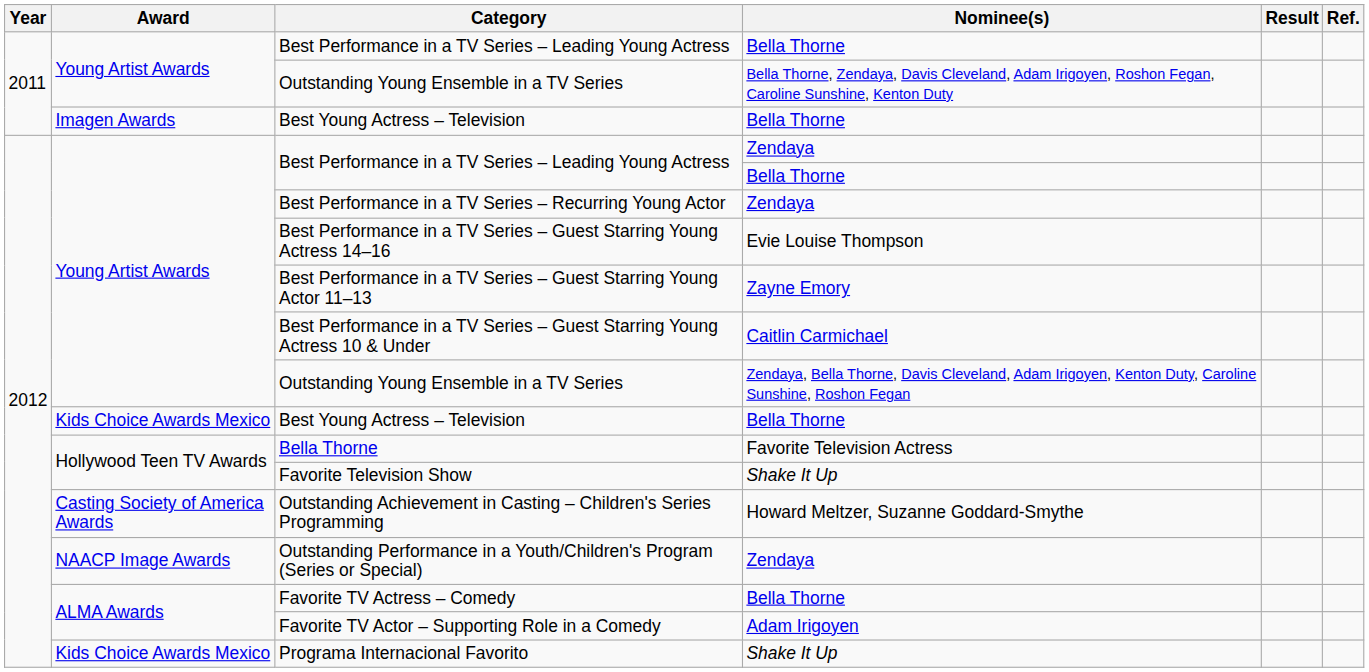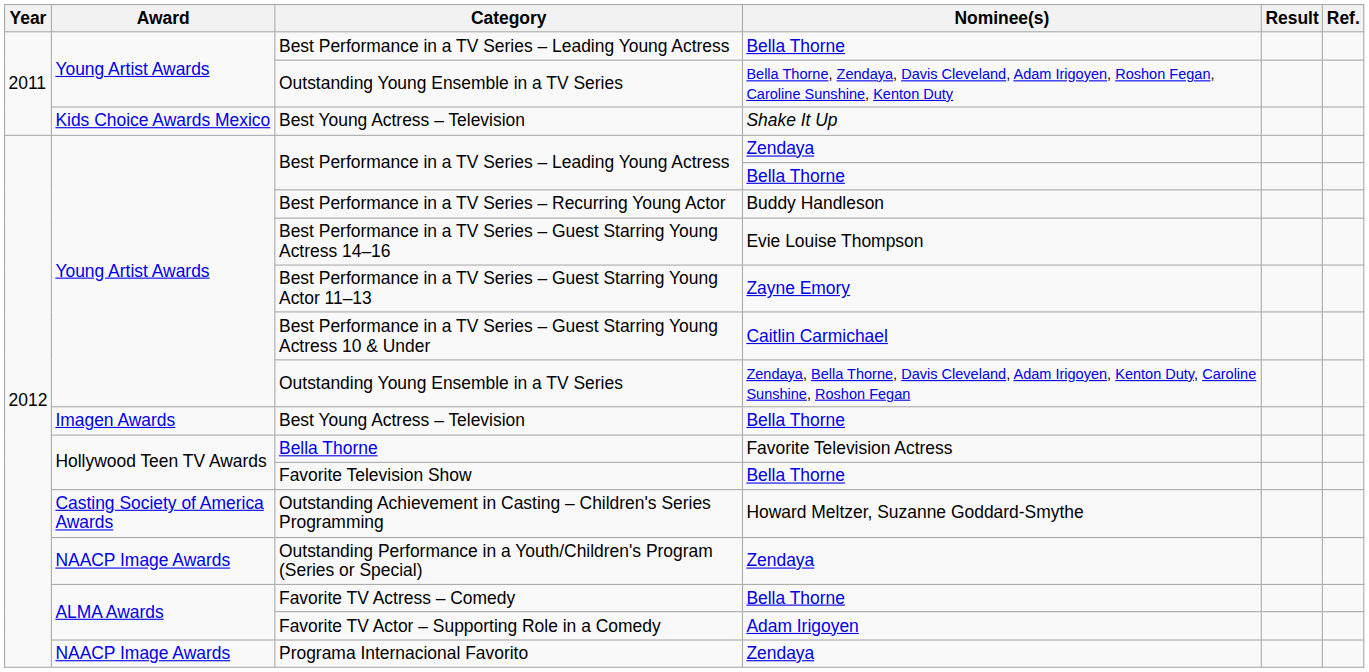 <table class="wikitable sortable">
 <tr>
 <th>Year</th>
 <th>Award</th>
 <th>Category</th>
 <th>Nominee(s)</th>
 <th>Result</th>
 <th class="unsortable">Ref.</th>
 </tr>
 <tr>
 <td rowspan=3>2011</td>
 <td rowspan=2><a href='#'>Young Artist Awards</a></td>
 <td>Best Performance in a TV Series – Leading Young Actress</td>
 <td><a href='#'>Bella Thorne</a></td>
 <td></td>
 <td style="text-align:center;"></td>
 </tr>
 <tr>
 <td>Outstanding Young Ensemble in a TV Series</td>
 <td><small><a href='#'>Bella Thorne</a>, <a href='#'>Zendaya</a>, <a href='#'>Davis Cleveland</a>, <a href='#'>Adam Irigoyen</a>, <a href='#'>Roshon Fegan</a>, <a href='#'>Caroline Sunshine</a>, <a href='#'>Kenton Duty</a></small></td>
 <td></td>
 <td style="text-align:center;"></td>
 </tr>
 <tr>
-<td><a href='#'>Imagen Awards</a></td>
+<td><a href='#'>Kids Choice Awards Mexico</a></td>
 <td>Best Young Actress – Television</td>
-<td><a href='#'>Bella Thorne</a></td>
+<td><em>Shake It Up</em></td>
 <td></td>
 <td style="text-align:center;"></td>
 </tr>
 <tr>
 <td rowspan=15>2012</td>
 <td rowspan=7><a href='#'>Young Artist Awards</a></td>
 <td rowspan=2>Best Performance in a TV Series – Leading Young Actress</td>
 <td><a href='#'>Zendaya</a></td>
 <td></td>
 <td style="text-align:center;"></td>
 </tr>
 <tr>
 <td><a href='#'>Bella Thorne</a></td>
 <td></td>
 <td style="text-align:center;"></td>
 </tr>
 <tr>
 <td>Best Performance in a TV Series – Recurring Young Actor</td>
-<td><a href='#'>Zendaya</a></td>
+<td>Buddy Handleson</td>
 <td></td>
 <td style="text-align:center;"></td>
 </tr>
 <tr>
 <td>Best Performance in a TV Series – Guest Starring Young Actress 14–16</td>
 <td>Evie Louise Thompson</td>
 <td></td>
 <td style="text-align:center;"></td>
 </tr>
 <tr>
 <td>Best Performance in a TV Series – Guest Starring Young Actor 11–13</td>
 <td><a href='#'>Zayne Emory</a></td>
 <td></td>
 <td style="text-align:center;"></td>
 </tr>
 <tr>
 <td>Best Performance in a TV Series – Guest Starring Young Actress 10 & Under</td>
 <td><a href='#'>Caitlin Carmichael</a></td>
 <td></td>
 <td style="text-align:center;"></td>
 </tr>
 <tr>
 <td>Outstanding Young Ensemble in a TV Series</td>
 <td><small><a href='#'>Zendaya</a>, <a href='#'>Bella Thorne</a>, <a href='#'>Davis Cleveland</a>, <a href='#'>Adam Irigoyen</a>, <a href='#'>Kenton Duty</a>, <a href='#'>Caroline Sunshine</a>, <a href='#'>Roshon Fegan</a></small></td>
 <td></td>
 <td style="text-align:center;"></td>
 </tr>
 <tr>
-<td><a href='#'>Kids Choice Awards Mexico</a></td>
+<td><a href='#'>Imagen Awards</a></td>
 <td>Best Young Actress – Television</td>
 <td><a href='#'>Bella Thorne</a></td>
 <td></td>
 <td style="text-align:center;"></td>
 </tr>
 <tr>
 <td rowspan=2>Hollywood Teen TV Awards</td>
 <td><a href='#'>Bella Thorne</a></td>
 <td>Favorite Television Actress</td>
 <td></td>
 <td style="text-align:center;"></td>
 </tr>
 <tr>
 <td>Favorite Television Show</td>
-<td><em>Shake It Up</em></td>
+<td><a href='#'>Bella Thorne</a></td>
 <td></td>
 <td style="text-align:center;"></td>
 </tr>
 <tr>
 <td><a href='#'>Casting Society of America Awards</a></td>
 <td>Outstanding Achievement in Casting – Children's Series Programming</td>
 <td>Howard Meltzer, Suzanne Goddard-Smythe</td>
 <td></td>
 <td style="text-align:center;"></td>
 </tr>
 <tr>
 <td><a href='#'>NAACP Image Awards</a></td>
 <td>Outstanding Performance in a Youth/Children's Program (Series or Special)</td>
 <td><a href='#'>Zendaya</a></td>
 <td></td>
 <td style="text-align:center;"></td>
 </tr>
 <tr>
 <td rowspan=2><a href='#'>ALMA Awards</a></td>
 <td>Favorite TV Actress – Comedy</td>
 <td><a href='#'>Bella Thorne</a></td>
 <td></td>
 <td style="text-align:center;"></td>
 </tr>
 <tr>
 <td>Favorite TV Actor – Supporting Role in a Comedy</td>
 <td><a href='#'>Adam Irigoyen</a></td>
 <td></td>
 <td style="text-align:center;"></td>
 </tr>
 <tr>
-<td><a href='#'>Kids Choice Awards Mexico</a></td>
+<td><a href='#'>NAACP Image Awards</a></td>
 <td>Programa Internacional Favorito</td>
-<td><em>Shake It Up</em></td>
+<td><a href='#'>Zendaya</a></td>
 <td></td>
 <td style="text-align:center;"></td>
 </tr>
 </table>
